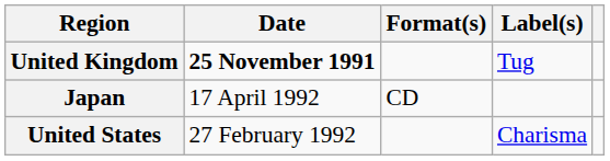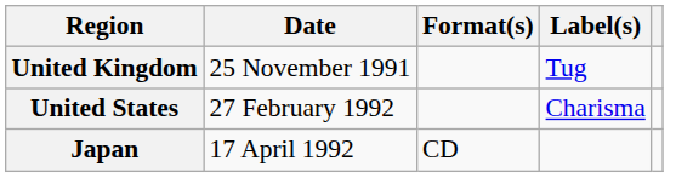 <table class="wikitable plainrowheaders">
 <tr>
 <th scope="col">Region</th>
 <th scope="col">Date</th>
 <th scope="col">Format(s)</th>
 <th scope="col">Label(s)</th>
 <th scope="col"></th>
 </tr>
 <tr>
 <th scope="row">United Kingdom</th>
-<td><strong>25 November 1991</strong></td>
+<td>25 November 1991</td>
 <td></td>
 <td><a href='#'>Tug</a></td>
+<td align="center"></td>
+</tr>
+<tr>
+<th scope="row">United States</th>
+<td>27 February 1992</td>
+<td></td>
+<td><a href='#'>Charisma</a></td>
 <td align="center"></td>
 </tr>
 <tr>
 <th scope="row">Japan</th>
 <td>17 April 1992</td>
 <td>CD</td>
 <td></td>
 <td align="center"></td>
 </tr>
-<tr>
-<th scope="row">United States</th>
-<td>27 February 1992</td>
-<td></td>
-<td><a href='#'>Charisma</a></td>
-<td align="center"></td>
-</tr>
 </table>
